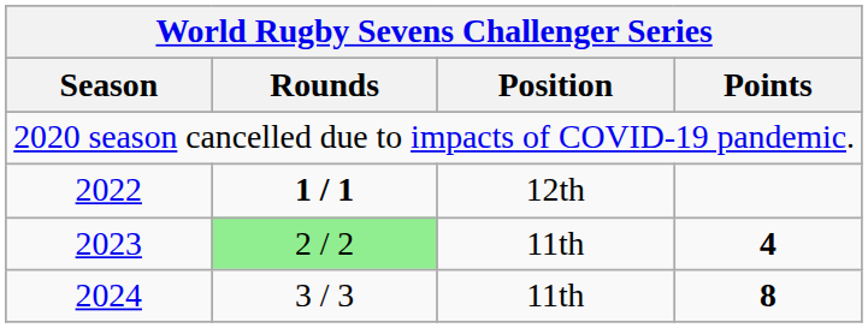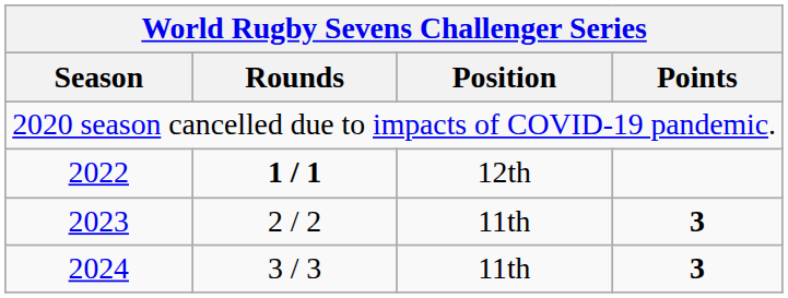 <table class="wikitable sortable" style="text-align: center;">
 <tr>
 <th colspan="4"><a href='#'>World Rugby Sevens Challenger Series</a></th>
 </tr>
 <tr>
 <th>Season</th>
 <th>Rounds</th>
 <th>Position</th>
 <th>Points</th>
 </tr>
 <tr>
 <td colspan="4" align="center"><a href='#'>2020 season</a> cancelled due to <a href='#'>impacts of COVID-19 pandemic</a>.</td>
 </tr>
 <tr>
 <td><a href='#'>2022</a></td>
 <td><strong>1 / 1</strong></td>
 <td>12th</td>
 <td></td>
 </tr>
 <tr>
 <td><a href='#'>2023</a></td>
-<td style="background: lightgreen;">2 / 2</td>
+<td>2 / 2</td>
 <td>11th</td>
-<td><strong>4</strong></td>
+<td><strong>3</strong></td>
 </tr>
 <tr>
 <td><a href='#'>2024</a></td>
 <td>3 / 3</td>
 <td>11th</td>
-<td><strong>8</strong></td>
+<td><strong>3</strong></td>
 </tr>
 </table>
